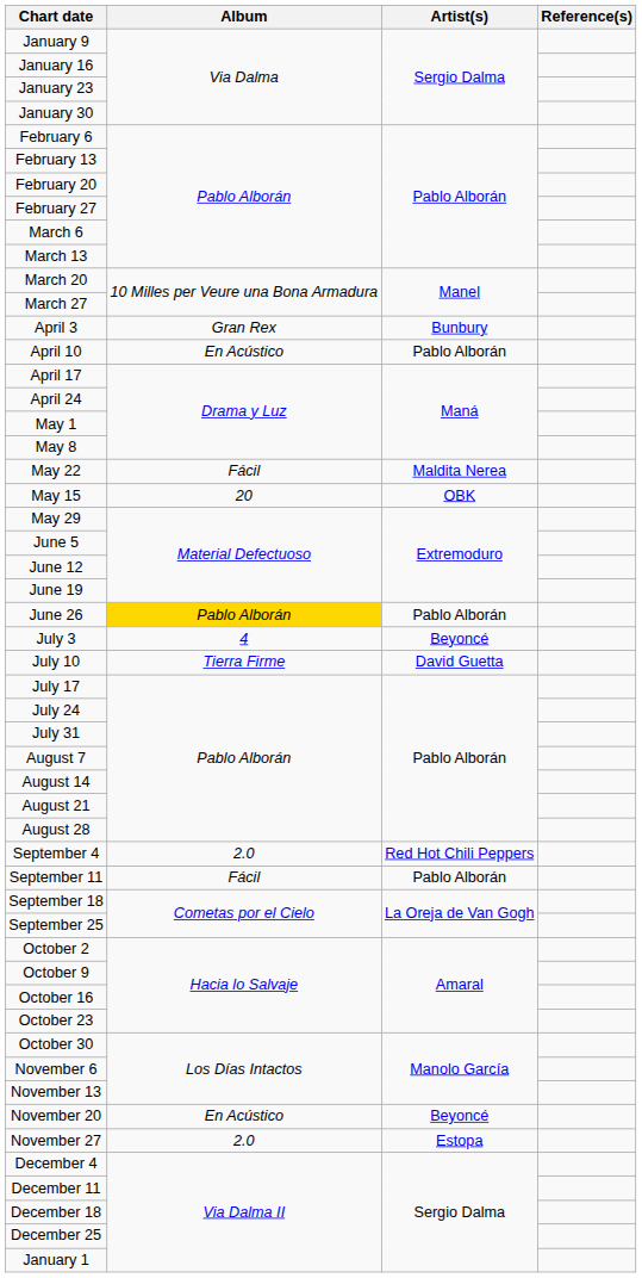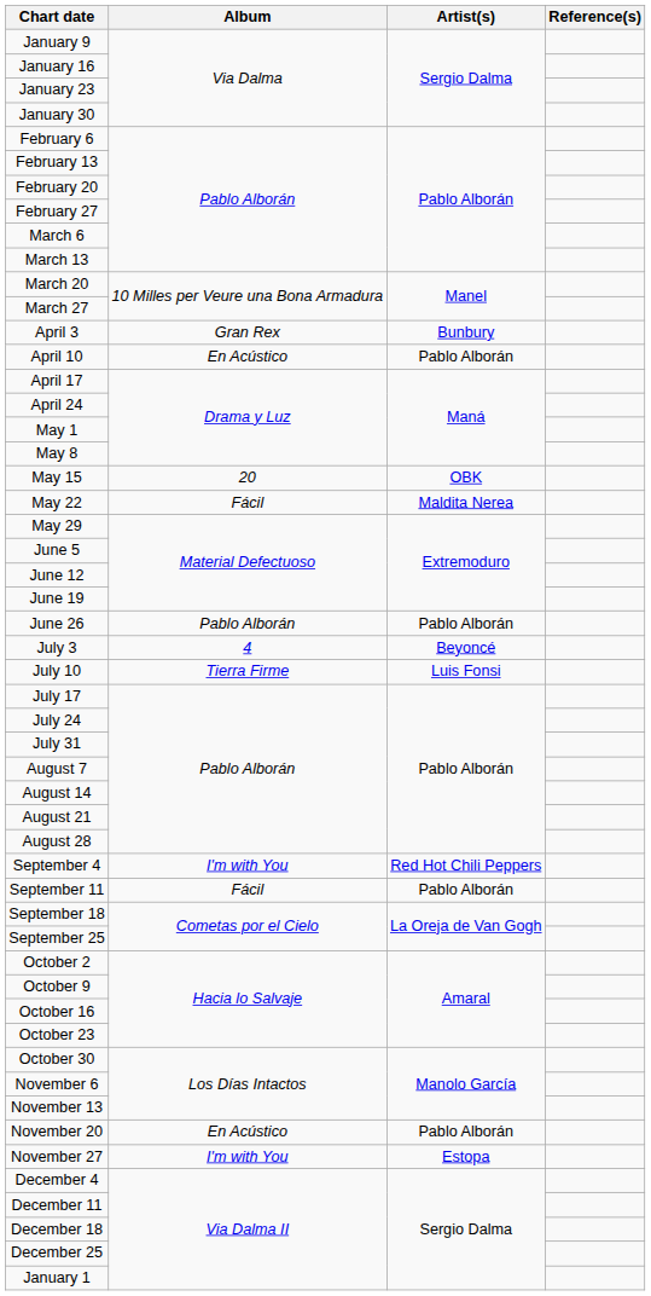 <table class="wikitable" style="text-align:center">
 <tr>
 <th>Chart date</th>
 <th>Album</th>
 <th>Artist(s)</th>
 <th>Reference(s)</th>
 </tr>
 <tr>
 <td>January 9</td>
 <td style="text-align: center;" rowspan="4"><em>Via Dalma</em></td>
 <td style="text-align: center;" rowspan="4"><a href='#'>Sergio Dalma</a></td>
 <td></td>
 </tr>
 <tr>
 <td>January 16</td>
 <td></td>
 </tr>
 <tr>
 <td>January 23</td>
 <td></td>
 </tr>
 <tr>
 <td>January 30</td>
 <td></td>
 </tr>
 <tr>
 <td>February 6</td>
 <td style="text-align: center;" rowspan="6"><em><a href='#'>Pablo Alborán</a></em></td>
 <td style="text-align: center;" rowspan="6"><a href='#'>Pablo Alborán</a></td>
 <td></td>
 </tr>
 <tr>
 <td>February 13</td>
 <td></td>
 </tr>
 <tr>
 <td>February 20</td>
 <td></td>
 </tr>
 <tr>
 <td>February 27</td>
 <td></td>
 </tr>
 <tr>
 <td>March 6</td>
 <td></td>
 </tr>
 <tr>
 <td>March 13</td>
 <td></td>
 </tr>
 <tr>
 <td>March 20</td>
 <td style="text-align: center;" rowspan="2"><em>10 Milles per Veure una Bona Armadura</em></td>
 <td style="text-align: center;" rowspan="2"><a href='#'>Manel</a></td>
 <td></td>
 </tr>
 <tr>
 <td>March 27</td>
 <td></td>
 </tr>
 <tr>
 <td>April 3</td>
 <td><em>Gran Rex</em></td>
 <td><a href='#'>Bunbury</a></td>
 <td></td>
 </tr>
 <tr>
 <td>April 10</td>
 <td><em>En Acústico</em></td>
 <td>Pablo Alborán</td>
 <td></td>
 </tr>
 <tr>
 <td>April 17</td>
 <td style="text-align: center;" rowspan="4"><em><a href='#'>Drama y Luz</a></em></td>
 <td style="text-align: center;" rowspan="4"><a href='#'>Maná</a></td>
 <td></td>
 </tr>
 <tr>
 <td>April 24</td>
 <td></td>
 </tr>
 <tr>
 <td>May 1</td>
 <td></td>
 </tr>
 <tr>
 <td>May 8</td>
 <td></td>
 </tr>
 <tr>
+<td>May 15</td>
+<td><em>20</em></td>
+<td><a href='#'>OBK</a></td>
+<td></td>
+</tr>
+<tr>
 <td>May 22</td>
 <td><em>Fácil</em></td>
 <td><a href='#'>Maldita Nerea</a></td>
-<td></td>
-</tr>
-<tr>
-<td>May 15</td>
-<td><em>20</em></td>
-<td><a href='#'>OBK</a></td>
 <td></td>
 </tr>
 <tr>
 <td>May 29</td>
 <td style="text-align: center;" rowspan="4"><em><a href='#'>Material Defectuoso</a></em></td>
 <td style="text-align: center;" rowspan="4"><a href='#'>Extremoduro</a></td>
 <td></td>
 </tr>
 <tr>
 <td>June 5</td>
 <td></td>
 </tr>
 <tr>
 <td>June 12</td>
 <td></td>
 </tr>
 <tr>
 <td>June 19</td>
 <td></td>
 </tr>
 <tr>
 <td>June 26</td>
-<td style="background: gold;"><em>Pablo Alborán</em></td>
+<td><em>Pablo Alborán</em></td>
 <td>Pablo Alborán</td>
 <td></td>
 </tr>
 <tr>
 <td>July 3</td>
 <td><em><a href='#'>4</a></em></td>
 <td><a href='#'>Beyoncé</a></td>
 <td></td>
 </tr>
 <tr>
 <td>July 10</td>
 <td><em><a href='#'>Tierra Firme</a></em></td>
-<td><a href='#'>David Guetta</a></td>
+<td><a href='#'>Luis Fonsi</a></td>
 <td></td>
 </tr>
 <tr>
 <td>July 17</td>
 <td style="text-align: center;" rowspan="7"><em>Pablo Alborán</em></td>
 <td style="text-align: center;" rowspan="7">Pablo Alborán</td>
 <td></td>
 </tr>
 <tr>
 <td>July 24</td>
 <td></td>
 </tr>
 <tr>
 <td>July 31</td>
 <td></td>
 </tr>
 <tr>
 <td>August 7</td>
 <td></td>
 </tr>
 <tr>
 <td>August 14</td>
 <td></td>
 </tr>
 <tr>
 <td>August 21</td>
 <td></td>
 </tr>
 <tr>
 <td>August 28</td>
 <td></td>
 </tr>
 <tr>
 <td>September 4</td>
-<td><em>2.0</em></td>
+<td><em><a href='#'>I'm with You</a></em></td>
 <td><a href='#'>Red Hot Chili Peppers</a></td>
 <td></td>
 </tr>
 <tr>
 <td>September 11</td>
 <td><em>Fácil</em></td>
 <td>Pablo Alborán</td>
 <td></td>
 </tr>
 <tr>
 <td>September 18</td>
 <td style="text-align: center;" rowspan="2"><em><a href='#'>Cometas por el Cielo</a></em></td>
 <td style="text-align: center;" rowspan="2"><a href='#'>La Oreja de Van Gogh</a></td>
 <td></td>
 </tr>
 <tr>
 <td>September 25</td>
 <td></td>
 </tr>
 <tr>
 <td>October 2</td>
 <td style="text-align: center;" rowspan="4"><em><a href='#'>Hacia lo Salvaje</a></em></td>
 <td style="text-align: center;" rowspan="4"><a href='#'>Amaral</a></td>
 <td></td>
 </tr>
 <tr>
 <td>October 9</td>
 <td></td>
 </tr>
 <tr>
 <td>October 16</td>
 <td></td>
 </tr>
 <tr>
 <td>October 23</td>
 <td></td>
 </tr>
 <tr>
 <td>October 30</td>
 <td style="text-align: center;" rowspan="3"><em>Los Días Intactos</em></td>
 <td style="text-align: center;" rowspan="3"><a href='#'>Manolo García</a></td>
 <td></td>
 </tr>
 <tr>
 <td>November 6</td>
 <td></td>
 </tr>
 <tr>
 <td>November 13</td>
 <td></td>
 </tr>
 <tr>
 <td>November 20</td>
 <td><em>En Acústico</em></td>
-<td><a href='#'>Beyoncé</a></td>
+<td>Pablo Alborán</td>
 <td></td>
 </tr>
 <tr>
 <td>November 27</td>
-<td><em>2.0</em></td>
+<td><em><a href='#'>I'm with You</a></em></td>
 <td><a href='#'>Estopa</a></td>
 <td></td>
 </tr>
 <tr>
 <td>December 4</td>
 <td style="text-align: center;" rowspan="5"><em><a href='#'>Via Dalma II</a></em></td>
 <td style="text-align: center;" rowspan="5">Sergio Dalma</td>
 <td></td>
 </tr>
 <tr>
 <td>December 11</td>
 <td></td>
 </tr>
 <tr>
 <td>December 18</td>
 <td></td>
 </tr>
 <tr>
 <td>December 25</td>
 <td></td>
 </tr>
 <tr>
 <td>January 1</td>
 <td></td>
 </tr>
 </table>
